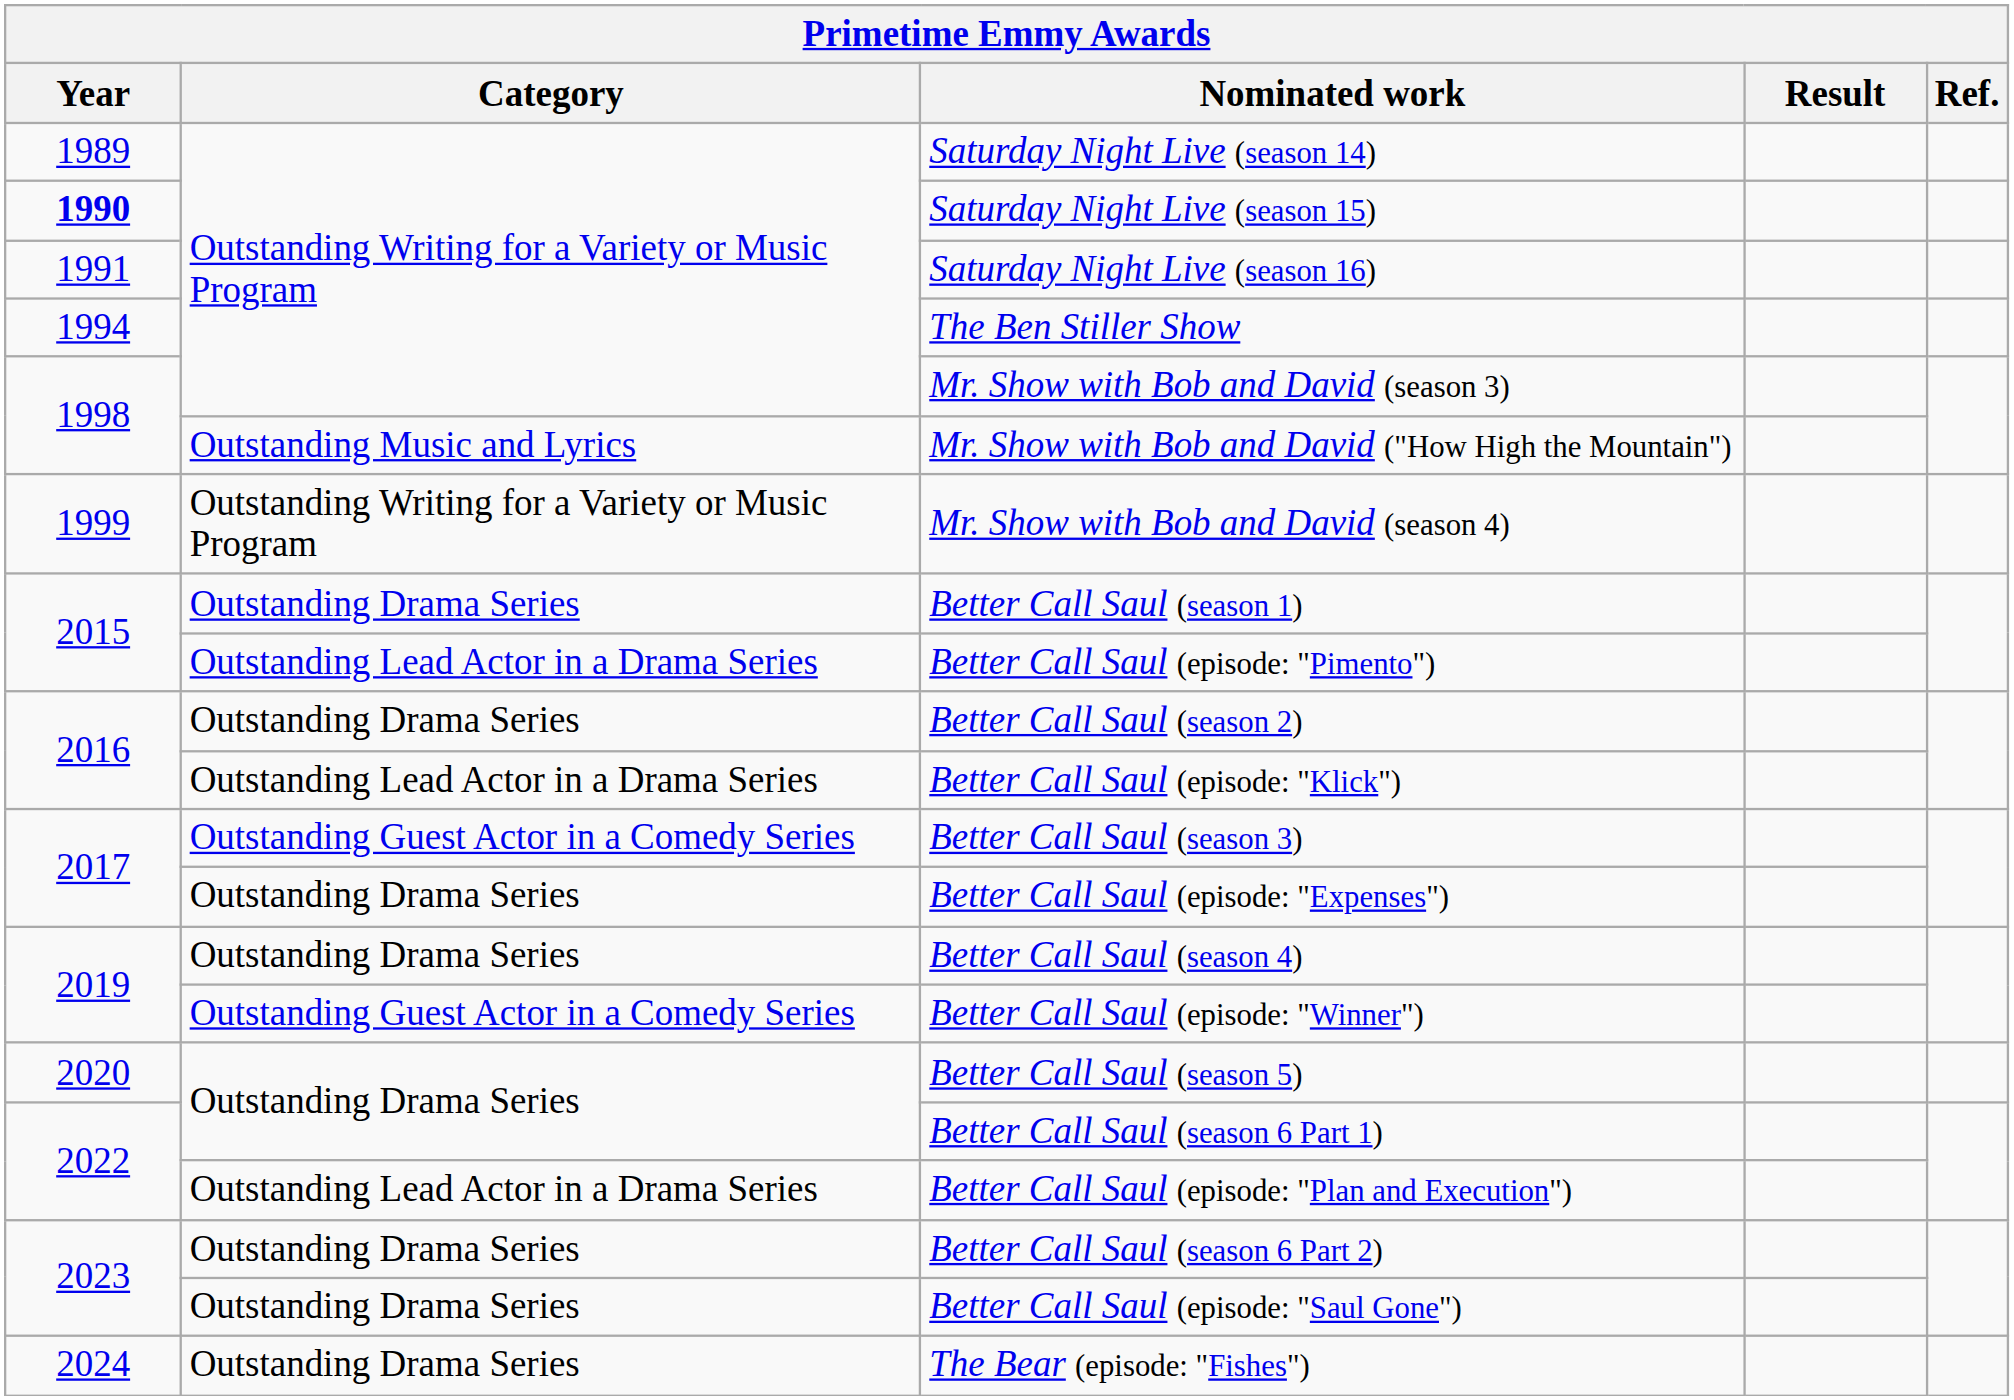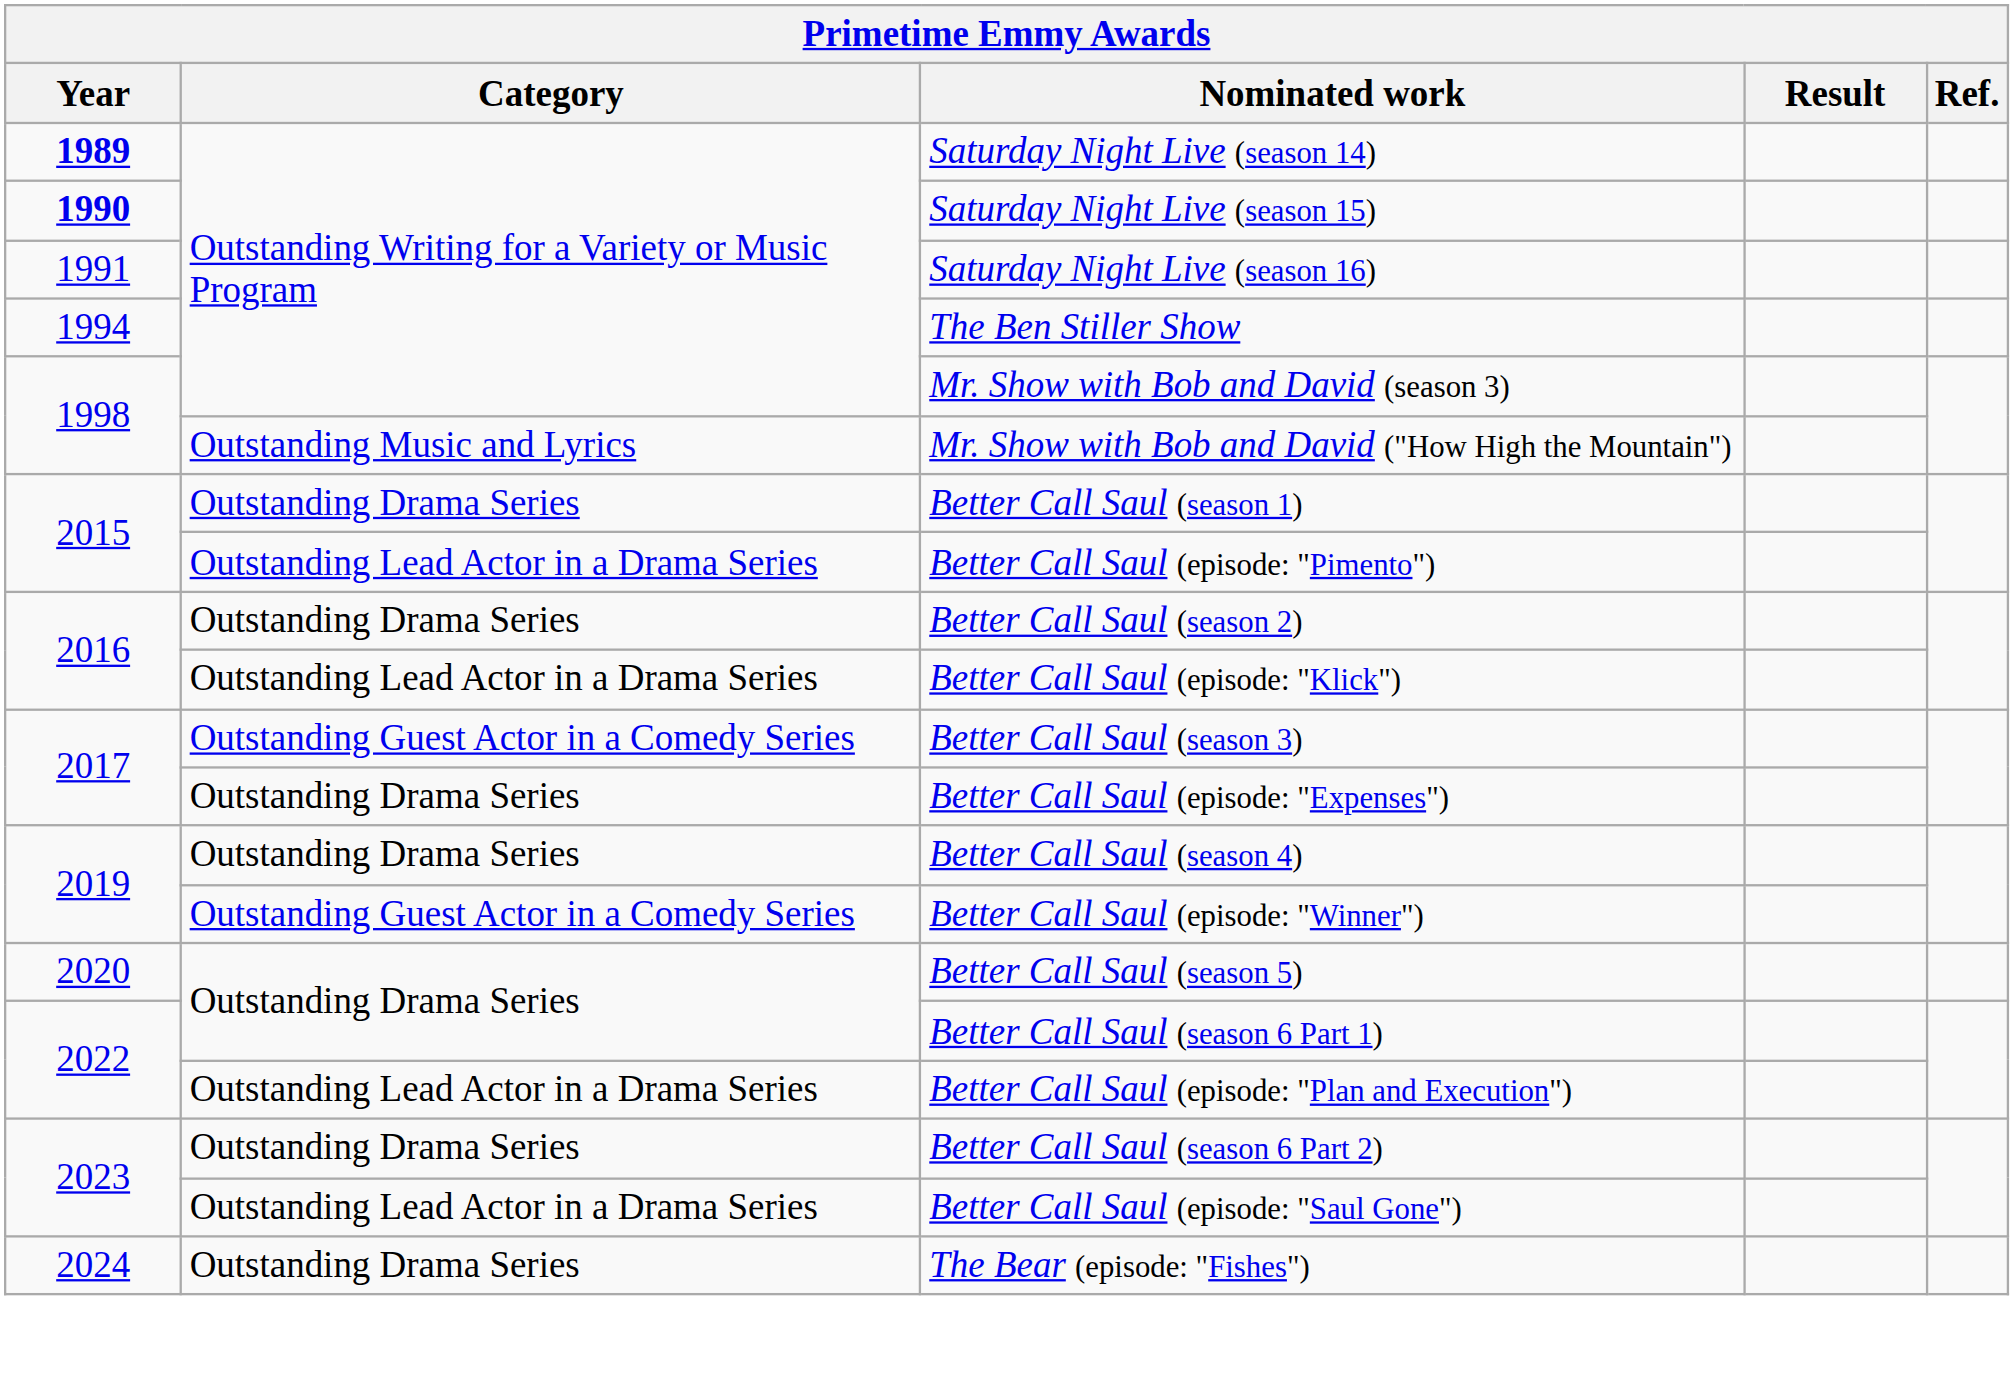 <table class=wikitable>
 <tr>
 <th colspan=5><a href='#'>Primetime Emmy Awards</a></th>
 </tr>
 <tr>
 <th scope="col" style="width:5em;">Year</th>
 <th scope="col" style="width:24em;">Category</th>
 <th scope="col" style="width:27em;">Nominated work</th>
 <th scope="col" style="width:5em;">Result</th>
 <th>Ref.</th>
 </tr>
 <tr>
-<td style="text-align:center;"><a href='#'>1989</a></td>
+<td style="text-align:center;"><strong><a href='#'>1989</a></strong></td>
 <td rowspan="5"><a href='#'>Outstanding Writing for a Variety or Music Program</a></td>
 <td><em><a href='#'>Saturday Night Live</a></em> <small> (<a href='#'>season 14</a>) </small></td>
 <td></td>
 <td></td>
 </tr>
 <tr>
 <td style="text-align:center;"><strong><a href='#'>1990</a></strong></td>
 <td><em><a href='#'>Saturday Night Live</a></em> <small> (<a href='#'>season 15</a>) </small></td>
 <td></td>
 <td></td>
 </tr>
 <tr>
 <td style="text-align:center;"><a href='#'>1991</a></td>
 <td><em><a href='#'>Saturday Night Live</a></em> <small> (<a href='#'>season 16</a>) </small></td>
 <td></td>
 <td></td>
 </tr>
 <tr>
 <td style="text-align:center;"><a href='#'>1994</a></td>
 <td><em><a href='#'>The Ben Stiller Show</a></em></td>
 <td></td>
 <td></td>
 </tr>
 <tr>
 <td style="text-align:center;", rowspan="2"><a href='#'>1998</a></td>
 <td><em><a href='#'>Mr. Show with Bob and David</a></em> <small> (season 3) </small></td>
 <td></td>
 <td rowspan=2></td>
 </tr>
 <tr>
 <td><a href='#'>Outstanding Music and Lyrics</a></td>
 <td><em><a href='#'>Mr. Show with Bob and David</a></em> <small> ("How High the Mountain") </small></td>
-<td></td>
-</tr>
-<tr>
-<td style="text-align:center;"><a href='#'>1999</a></td>
-<td>Outstanding Writing for a Variety or Music Program</td>
-<td><em><a href='#'>Mr. Show with Bob and David</a></em> <small> (season 4) </small></td>
-<td></td>
 <td></td>
 </tr>
 <tr>
 <td style="text-align:center;", rowspan="2"><a href='#'>2015</a></td>
 <td><a href='#'>Outstanding Drama Series</a></td>
 <td><em><a href='#'>Better Call Saul</a></em> <small> (<a href='#'>season 1</a>) </small></td>
 <td></td>
 <td rowspan=2></td>
 </tr>
 <tr>
 <td><a href='#'>Outstanding Lead Actor in a Drama Series</a></td>
 <td><em><a href='#'>Better Call Saul</a></em> <small> (episode: "<a href='#'>Pimento</a>") </small></td>
 <td></td>
 </tr>
 <tr>
 <td style="text-align:center;", rowspan="2"><a href='#'>2016</a></td>
 <td>Outstanding Drama Series</td>
 <td><em><a href='#'>Better Call Saul</a></em> <small> (<a href='#'>season 2</a>) </small></td>
 <td></td>
 <td rowspan=2></td>
 </tr>
 <tr>
 <td>Outstanding Lead Actor in a Drama Series</td>
 <td><em><a href='#'>Better Call Saul</a></em> <small> (episode: "<a href='#'>Klick</a>") </small></td>
 <td></td>
 </tr>
 <tr>
 <td style="text-align:center;", rowspan="2"><a href='#'>2017</a></td>
 <td><a href='#'>Outstanding Guest Actor in a Comedy Series</a></td>
 <td><em><a href='#'>Better Call Saul</a></em> <small> (<a href='#'>season 3</a>) </small></td>
 <td></td>
 <td rowspan=2></td>
 </tr>
 <tr>
 <td>Outstanding Drama Series</td>
 <td><em><a href='#'>Better Call Saul</a></em> <small> (episode: "<a href='#'>Expenses</a>") </small></td>
 <td></td>
 </tr>
 <tr>
 <td style="text-align:center;", rowspan="2"><a href='#'>2019</a></td>
 <td>Outstanding Drama Series</td>
 <td><em><a href='#'>Better Call Saul</a></em> <small> (<a href='#'>season 4</a>) </small></td>
 <td></td>
 <td rowspan=2></td>
 </tr>
 <tr>
 <td><a href='#'>Outstanding Guest Actor in a Comedy Series</a></td>
 <td><em><a href='#'>Better Call Saul</a></em> <small> (episode: "<a href='#'>Winner</a>") </small></td>
 <td></td>
 </tr>
 <tr>
 <td style="text-align:center;"><a href='#'>2020</a></td>
 <td rowspan="2">Outstanding Drama Series</td>
 <td><em><a href='#'>Better Call Saul</a></em> <small> (<a href='#'>season 5</a>) </small></td>
 <td></td>
 <td></td>
 </tr>
 <tr>
 <td style="text-align:center;", rowspan="2"><a href='#'>2022</a></td>
 <td><em><a href='#'>Better Call Saul</a></em> <small> (<a href='#'>season 6 Part 1</a>) </small></td>
 <td></td>
 <td rowspan=2></td>
 </tr>
 <tr>
 <td>Outstanding Lead Actor in a Drama Series</td>
 <td><em><a href='#'>Better Call Saul</a></em> <small> (episode: "<a href='#'>Plan and Execution</a>") </small></td>
 <td></td>
 </tr>
 <tr>
 <td style="text-align:center;", rowspan="2"><a href='#'>2023</a></td>
 <td>Outstanding Drama Series</td>
 <td><em><a href='#'>Better Call Saul</a></em> <small> (<a href='#'>season 6 Part 2</a>) </small></td>
 <td></td>
 <td rowspan=2></td>
 </tr>
 <tr>
-<td>Outstanding Drama Series</td>
+<td>Outstanding Lead Actor in a Drama Series</td>
 <td><em><a href='#'>Better Call Saul</a></em> <small> (episode: "<a href='#'>Saul Gone</a>") </small></td>
 <td></td>
 </tr>
 <tr>
 <td style="text-align:center;", rowspan="2"><a href='#'>2024</a></td>
 <td>Outstanding Drama Series</td>
 <td><em><a href='#'>The Bear</a></em> <small> (episode: "<a href='#'>Fishes</a>") </small></td>
 <td></td>
 <td></td>
 </tr>
 </table>
